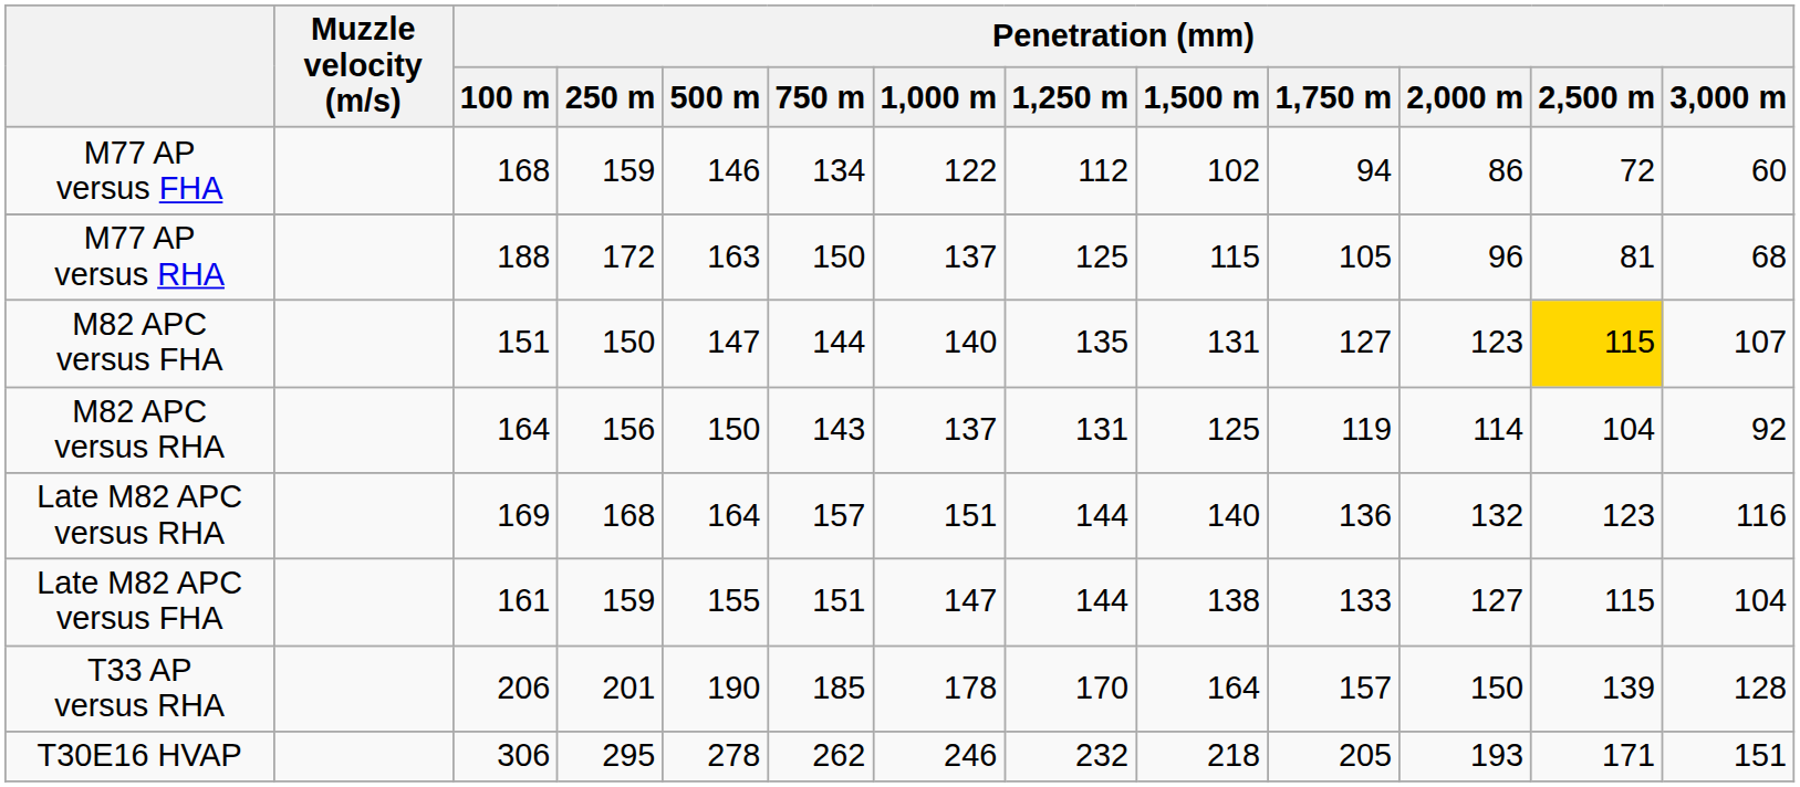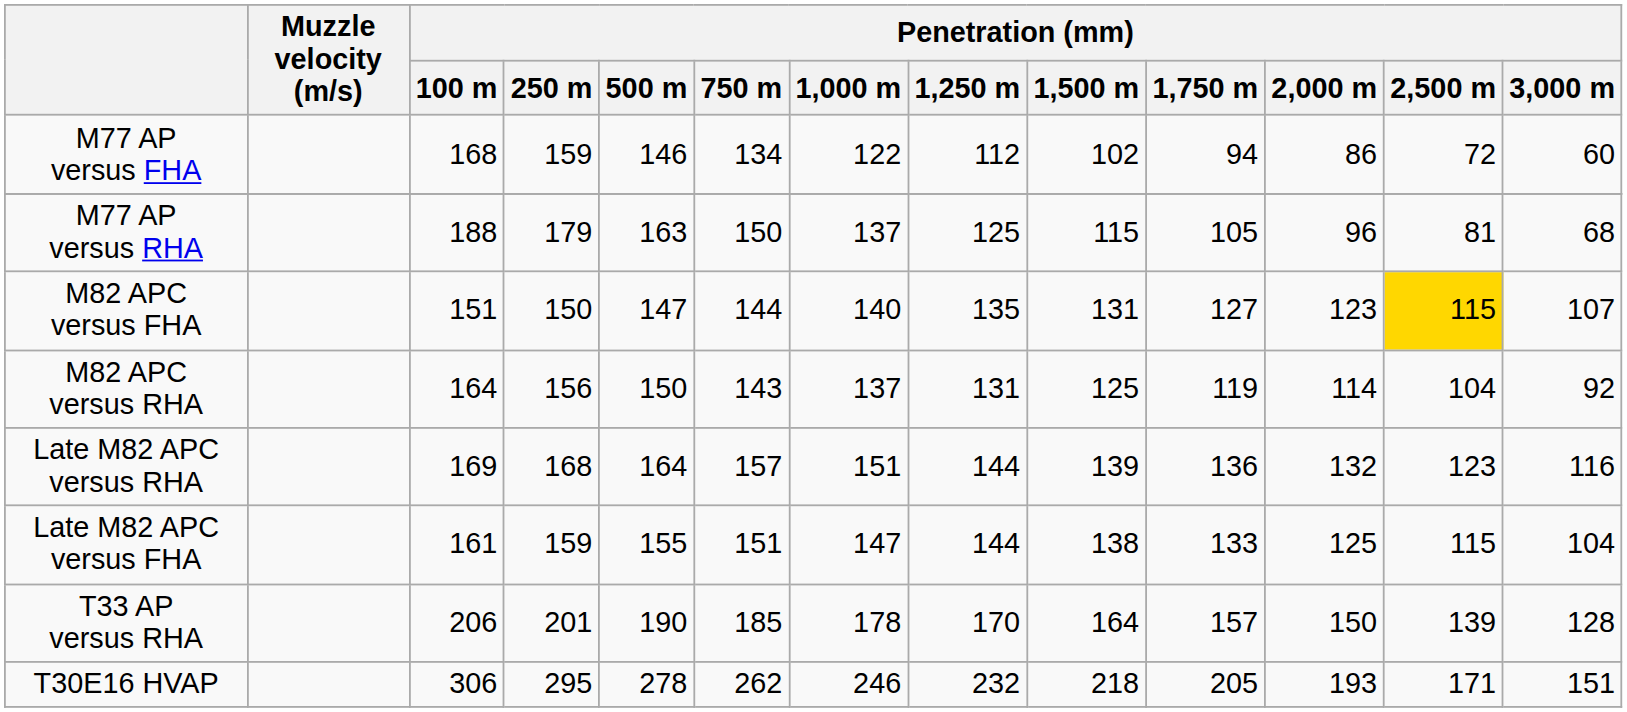 <table class="wikitable" style="text-align:right;">
 <tr>
 <th style="width: 15%" rowspan="2"></th>
 <th style="width: 10%" rowspan="2">Muzzle<br>velocity<br>(m/s)</th>
 <th colspan="11">Penetration (mm)</th>
 </tr>
 <tr>
 <th>100 m</th>
 <th>250 m</th>
 <th>500 m</th>
 <th>750 m</th>
 <th>1,000 m</th>
 <th>1,250 m</th>
 <th>1,500 m</th>
 <th>1,750 m</th>
 <th>2,000 m</th>
 <th>2,500 m</th>
 <th>3,000 m</th>
 </tr>
 <tr>
 <td style="text-align:center">M77 AP<br>versus <a href='#'>FHA</a></td>
 <td style="text-align:center"></td>
 <td>168</td>
 <td>159</td>
 <td>146</td>
 <td>134</td>
 <td>122</td>
 <td>112</td>
 <td>102</td>
 <td>94</td>
 <td>86</td>
 <td>72</td>
 <td>60</td>
 </tr>
 <tr>
 </tr>
 <tr>
 <td style="text-align:center">M77 AP<br>versus <a href='#'>RHA</a></td>
 <td style="text-align:center"></td>
 <td>188</td>
-<td>172</td>
+<td>179</td>
 <td>163</td>
 <td>150</td>
 <td>137</td>
 <td>125</td>
 <td>115</td>
 <td>105</td>
 <td>96</td>
 <td>81</td>
 <td>68</td>
 </tr>
 <tr>
 <td style="text-align:center">M82 APC<br>versus FHA</td>
 <td style="text-align:center"></td>
 <td>151</td>
 <td>150</td>
 <td>147</td>
 <td>144</td>
 <td>140</td>
 <td>135</td>
 <td>131</td>
 <td>127</td>
 <td>123</td>
 <td style="background: gold;">115</td>
 <td>107</td>
 </tr>
 <tr>
 <td style="text-align:center">M82 APC<br>versus RHA</td>
 <td style="text-align:center"></td>
 <td>164</td>
 <td>156</td>
 <td>150</td>
 <td>143</td>
 <td>137</td>
 <td>131</td>
 <td>125</td>
 <td>119</td>
 <td>114</td>
 <td>104</td>
 <td>92</td>
 </tr>
 <tr>
 <td style="text-align:center">Late M82 APC<br>versus RHA</td>
 <td style="text-align:center"></td>
 <td>169</td>
 <td>168</td>
 <td>164</td>
 <td>157</td>
 <td>151</td>
 <td>144</td>
-<td>140</td>
+<td>139</td>
 <td>136</td>
 <td>132</td>
 <td>123</td>
 <td>116</td>
 </tr>
 <tr>
 <td style="text-align:center">Late M82 APC<br>versus FHA</td>
 <td style="text-align:center"></td>
 <td>161</td>
 <td>159</td>
 <td>155</td>
 <td>151</td>
 <td>147</td>
 <td>144</td>
 <td>138</td>
 <td>133</td>
-<td>127</td>
+<td>125</td>
 <td>115</td>
 <td>104</td>
 </tr>
 <tr>
 <td style="text-align:center">T33 AP<br>versus RHA</td>
 <td style="text-align:center"></td>
 <td>206</td>
 <td>201</td>
 <td>190</td>
 <td>185</td>
 <td>178</td>
 <td>170</td>
 <td>164</td>
 <td>157</td>
 <td>150</td>
 <td>139</td>
 <td>128</td>
 </tr>
 <tr>
 <td style="text-align:center">T30E16 HVAP</td>
 <td style="text-align:center"></td>
 <td>306</td>
 <td>295</td>
 <td>278</td>
 <td>262</td>
 <td>246</td>
 <td>232</td>
 <td>218</td>
 <td>205</td>
 <td>193</td>
 <td>171</td>
 <td>151</td>
 </tr>
 </table>
